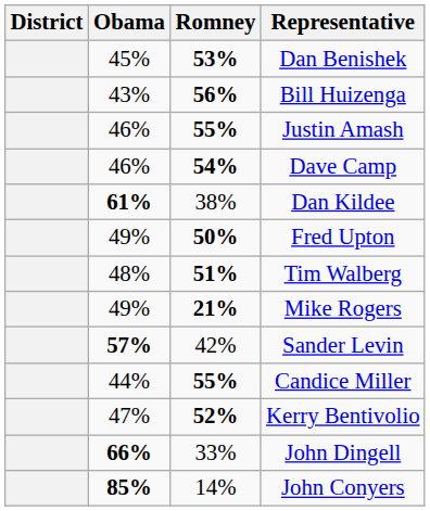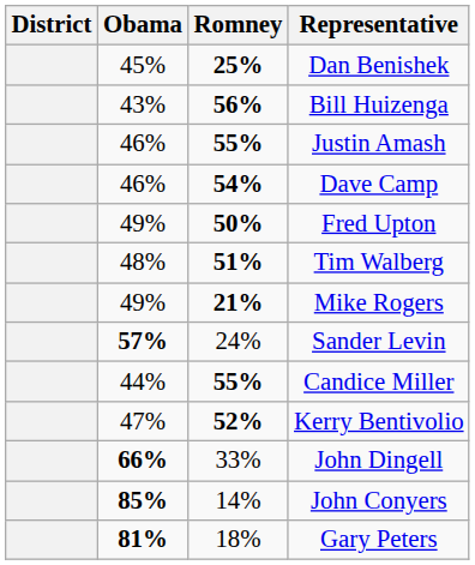 <table class="wikitable">
 <tr>
 <th>District</th>
 <th>Obama</th>
 <th>Romney</th>
 <th>Representative</th>
 </tr>
 <tr align="center">
 <th></th>
 <td>45%</td>
-<td><strong>53%</strong></td>
+<td><strong>25%</strong></td>
 <td><a href='#'>Dan Benishek</a></td>
 </tr>
 <tr align="center">
 <th></th>
 <td>43%</td>
 <td><strong>56%</strong></td>
 <td><a href='#'>Bill Huizenga</a></td>
 </tr>
 <tr align="center">
 <th></th>
 <td>46%</td>
 <td><strong>55%</strong></td>
 <td><a href='#'>Justin Amash</a></td>
 </tr>
 <tr align="center">
 <th></th>
 <td>46%</td>
 <td><strong>54%</strong></td>
 <td><a href='#'>Dave Camp</a></td>
 </tr>
 <tr align="center">
 <th></th>
-<td><strong>61%</strong></td>
-<td>38%</td>
-<td><a href='#'>Dan Kildee</a></td>
-</tr>
-<tr align="center">
-<th></th>
 <td>49%</td>
 <td><strong>50%</strong></td>
 <td><a href='#'>Fred Upton</a></td>
 </tr>
 <tr align="center">
 <th></th>
 <td>48%</td>
 <td><strong>51%</strong></td>
 <td><a href='#'>Tim Walberg</a></td>
 </tr>
 <tr align="center">
 <th></th>
 <td>49%</td>
 <td><strong>21%</strong></td>
 <td><a href='#'>Mike Rogers</a></td>
 </tr>
 <tr align="center">
 <th></th>
 <td><strong>57%</strong></td>
-<td>42%</td>
+<td>24%</td>
 <td><a href='#'>Sander Levin</a></td>
 </tr>
 <tr align="center">
 <th></th>
 <td>44%</td>
 <td><strong>55%</strong></td>
 <td><a href='#'>Candice Miller</a></td>
 </tr>
 <tr align="center">
 <th></th>
 <td>47%</td>
 <td><strong>52%</strong></td>
 <td><a href='#'>Kerry Bentivolio</a></td>
 </tr>
 <tr align="center">
 <th></th>
 <td><strong>66%</strong></td>
 <td>33%</td>
 <td><a href='#'>John Dingell</a></td>
 </tr>
 <tr align="center">
 <th></th>
 <td><strong>85%</strong></td>
 <td>14%</td>
 <td><a href='#'>John Conyers</a></td>
 </tr>
+<tr align="center">
+<th></th>
+<td><strong>81%</strong></td>
+<td>18%</td>
+<td><a href='#'>Gary Peters</a></td>
+</tr>
 </table>
